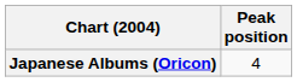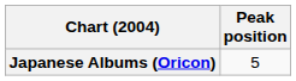 <table class="wikitable plainrowheaders" style="text-align:center">
 <tr>
 <th scope="col">Chart (2004)</th>
 <th scope="col">Peak<br> position</th>
 </tr>
 <tr>
 <th scope="row">Japanese Albums (<a href='#'>Oricon</a>)</th>
-<td>4</td>
+<td>5</td>
 </tr>
 </table>
